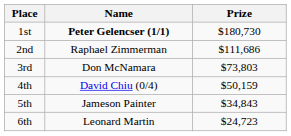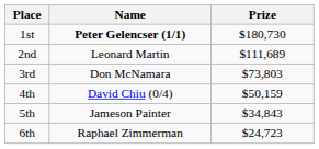 <table class="wikitable">
 <tr>
 <th width="50">Place</th>
 <th width="200">Name</th>
 <th width="125">Prize</th>
 </tr>
 <tr>
 <td align = "center">1st</td>
 <td align = "center"><strong>Peter Gelencser (1/1)</strong></td>
 <td align = "center">$180,730</td>
 </tr>
 <tr>
 <td align = "center">2nd</td>
-<td align = "center">Raphael Zimmerman</td>
-<td align = "center">$111,686</td>
+<td align = "center">Leonard Martin</td>
+<td align = "center">$111,689</td>
 </tr>
 <tr>
 <td align = "center">3rd</td>
 <td align = "center">Don McNamara</td>
 <td align = "center">$73,803</td>
 </tr>
 <tr>
 <td align = "center">4th</td>
 <td align = "center"><a href='#'>David Chiu</a> (0/4)</td>
 <td align = "center">$50,159</td>
 </tr>
 <tr>
 <td align = "center">5th</td>
 <td align = "center">Jameson Painter</td>
 <td align = "center">$34,843</td>
 </tr>
 <tr>
 <td align = "center">6th</td>
-<td align = "center">Leonard Martin</td>
+<td align = "center">Raphael Zimmerman</td>
 <td align = "center">$24,723</td>
 </tr>
 </table>
